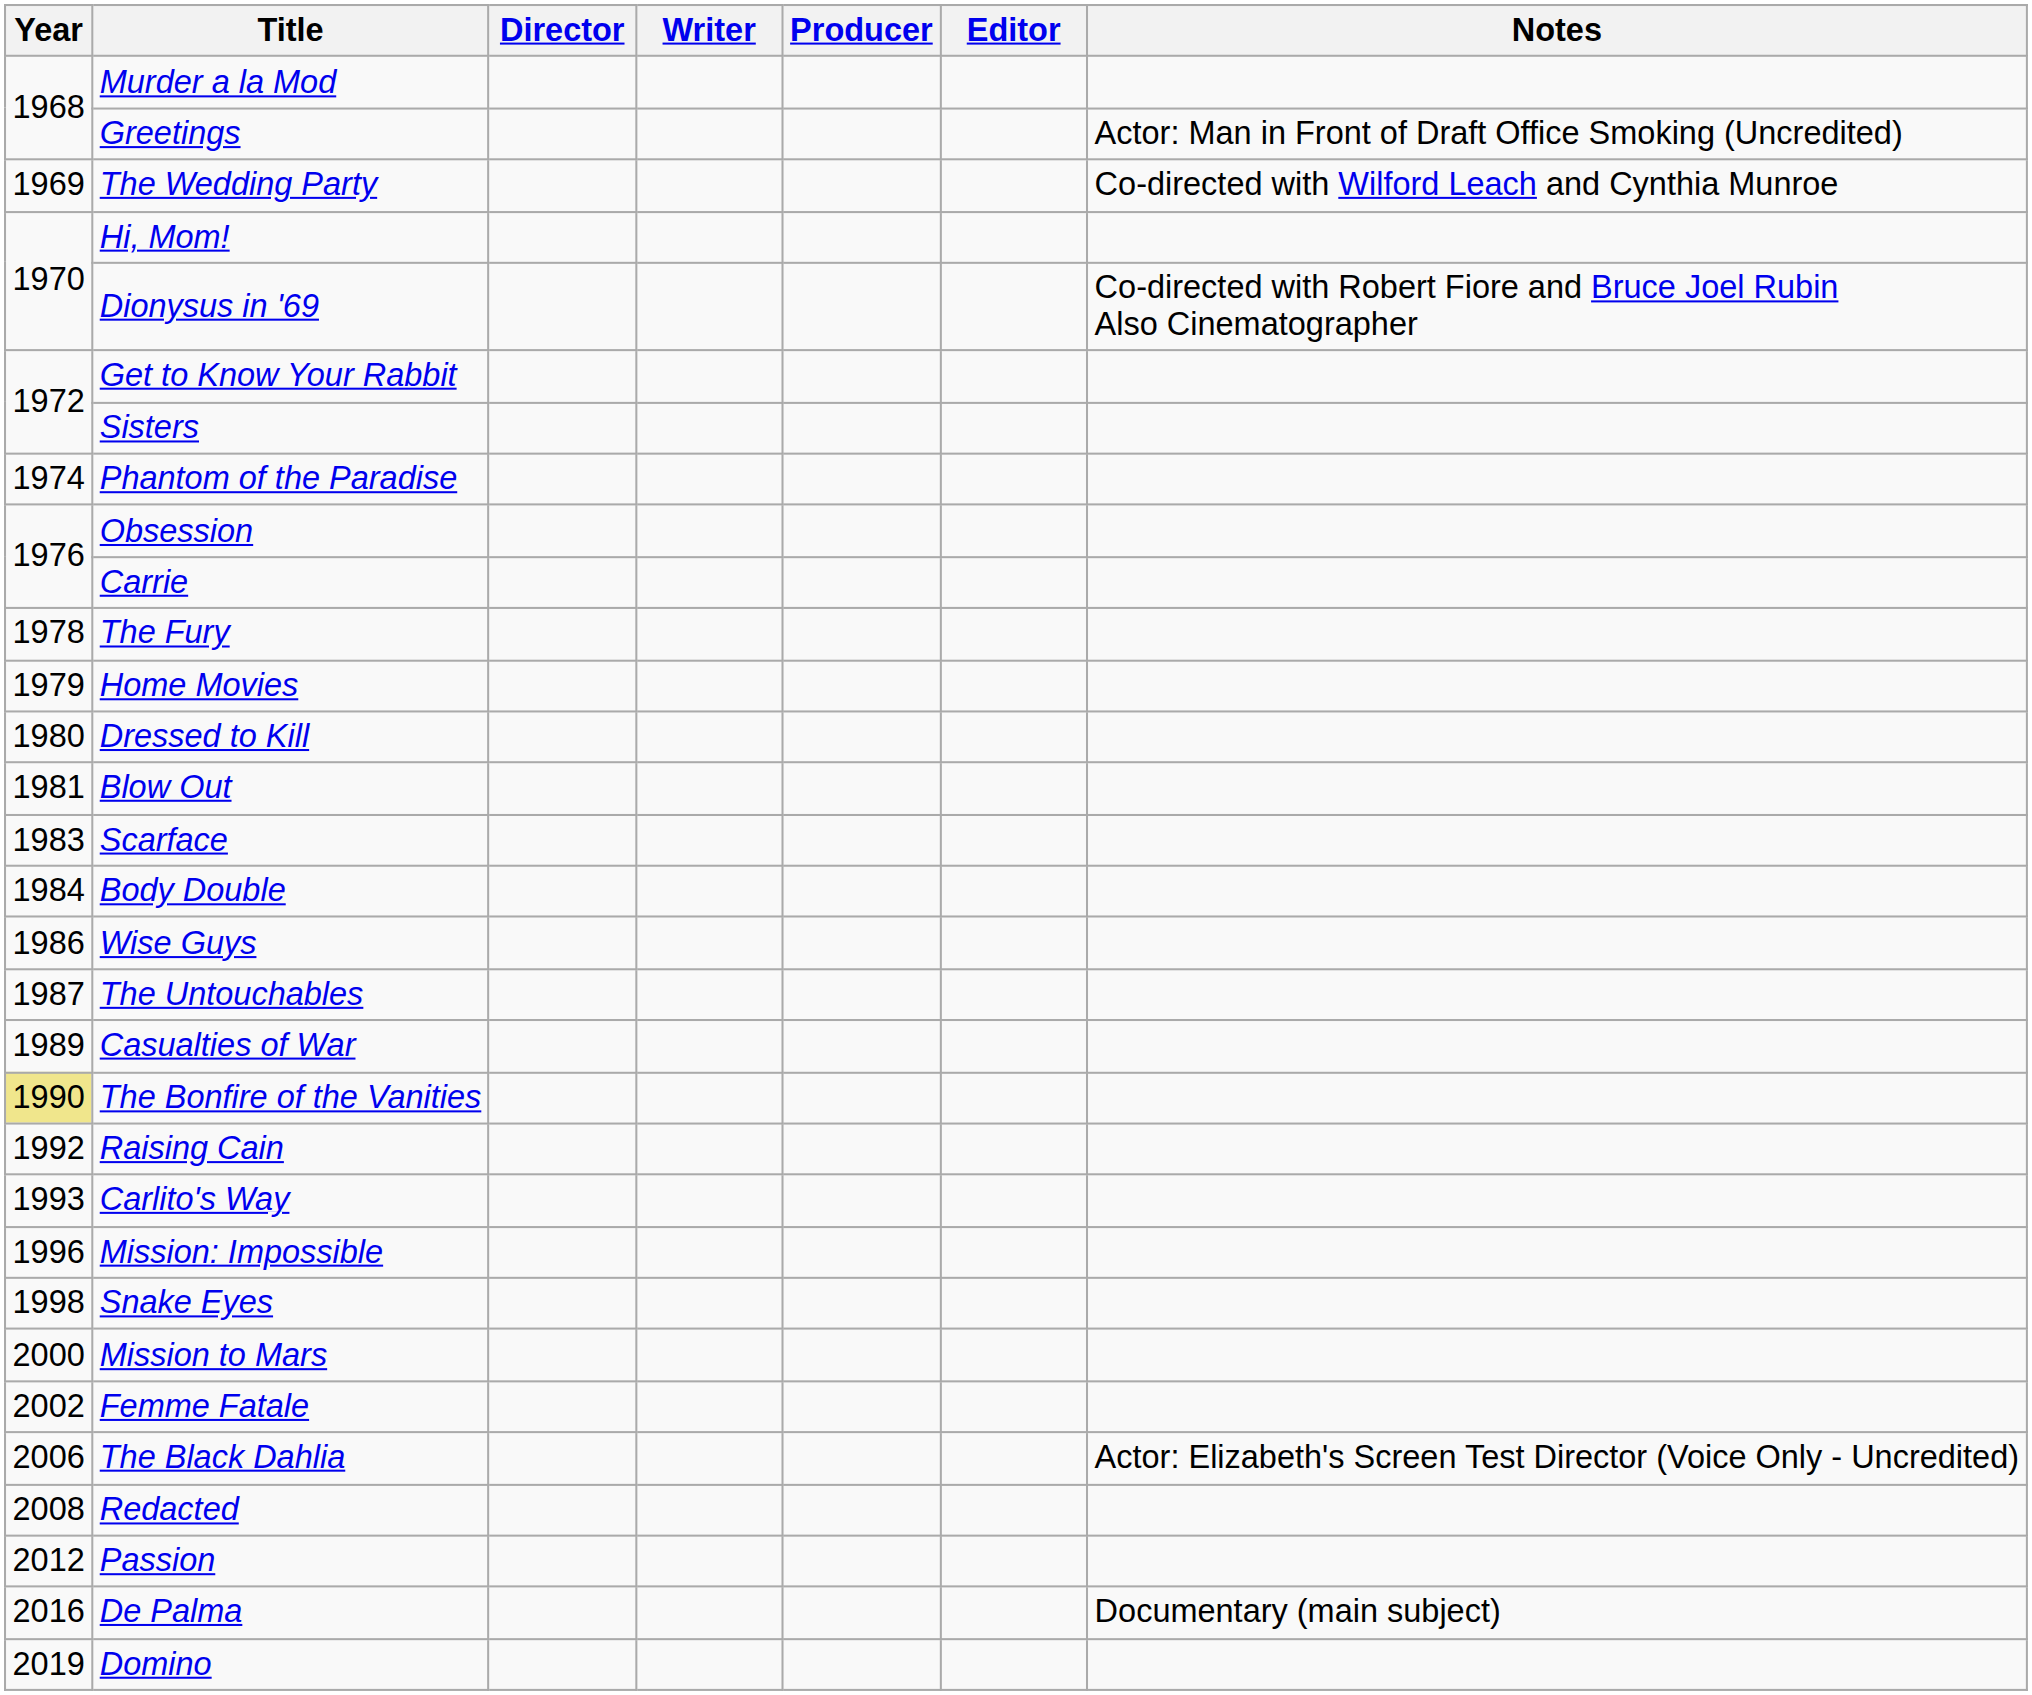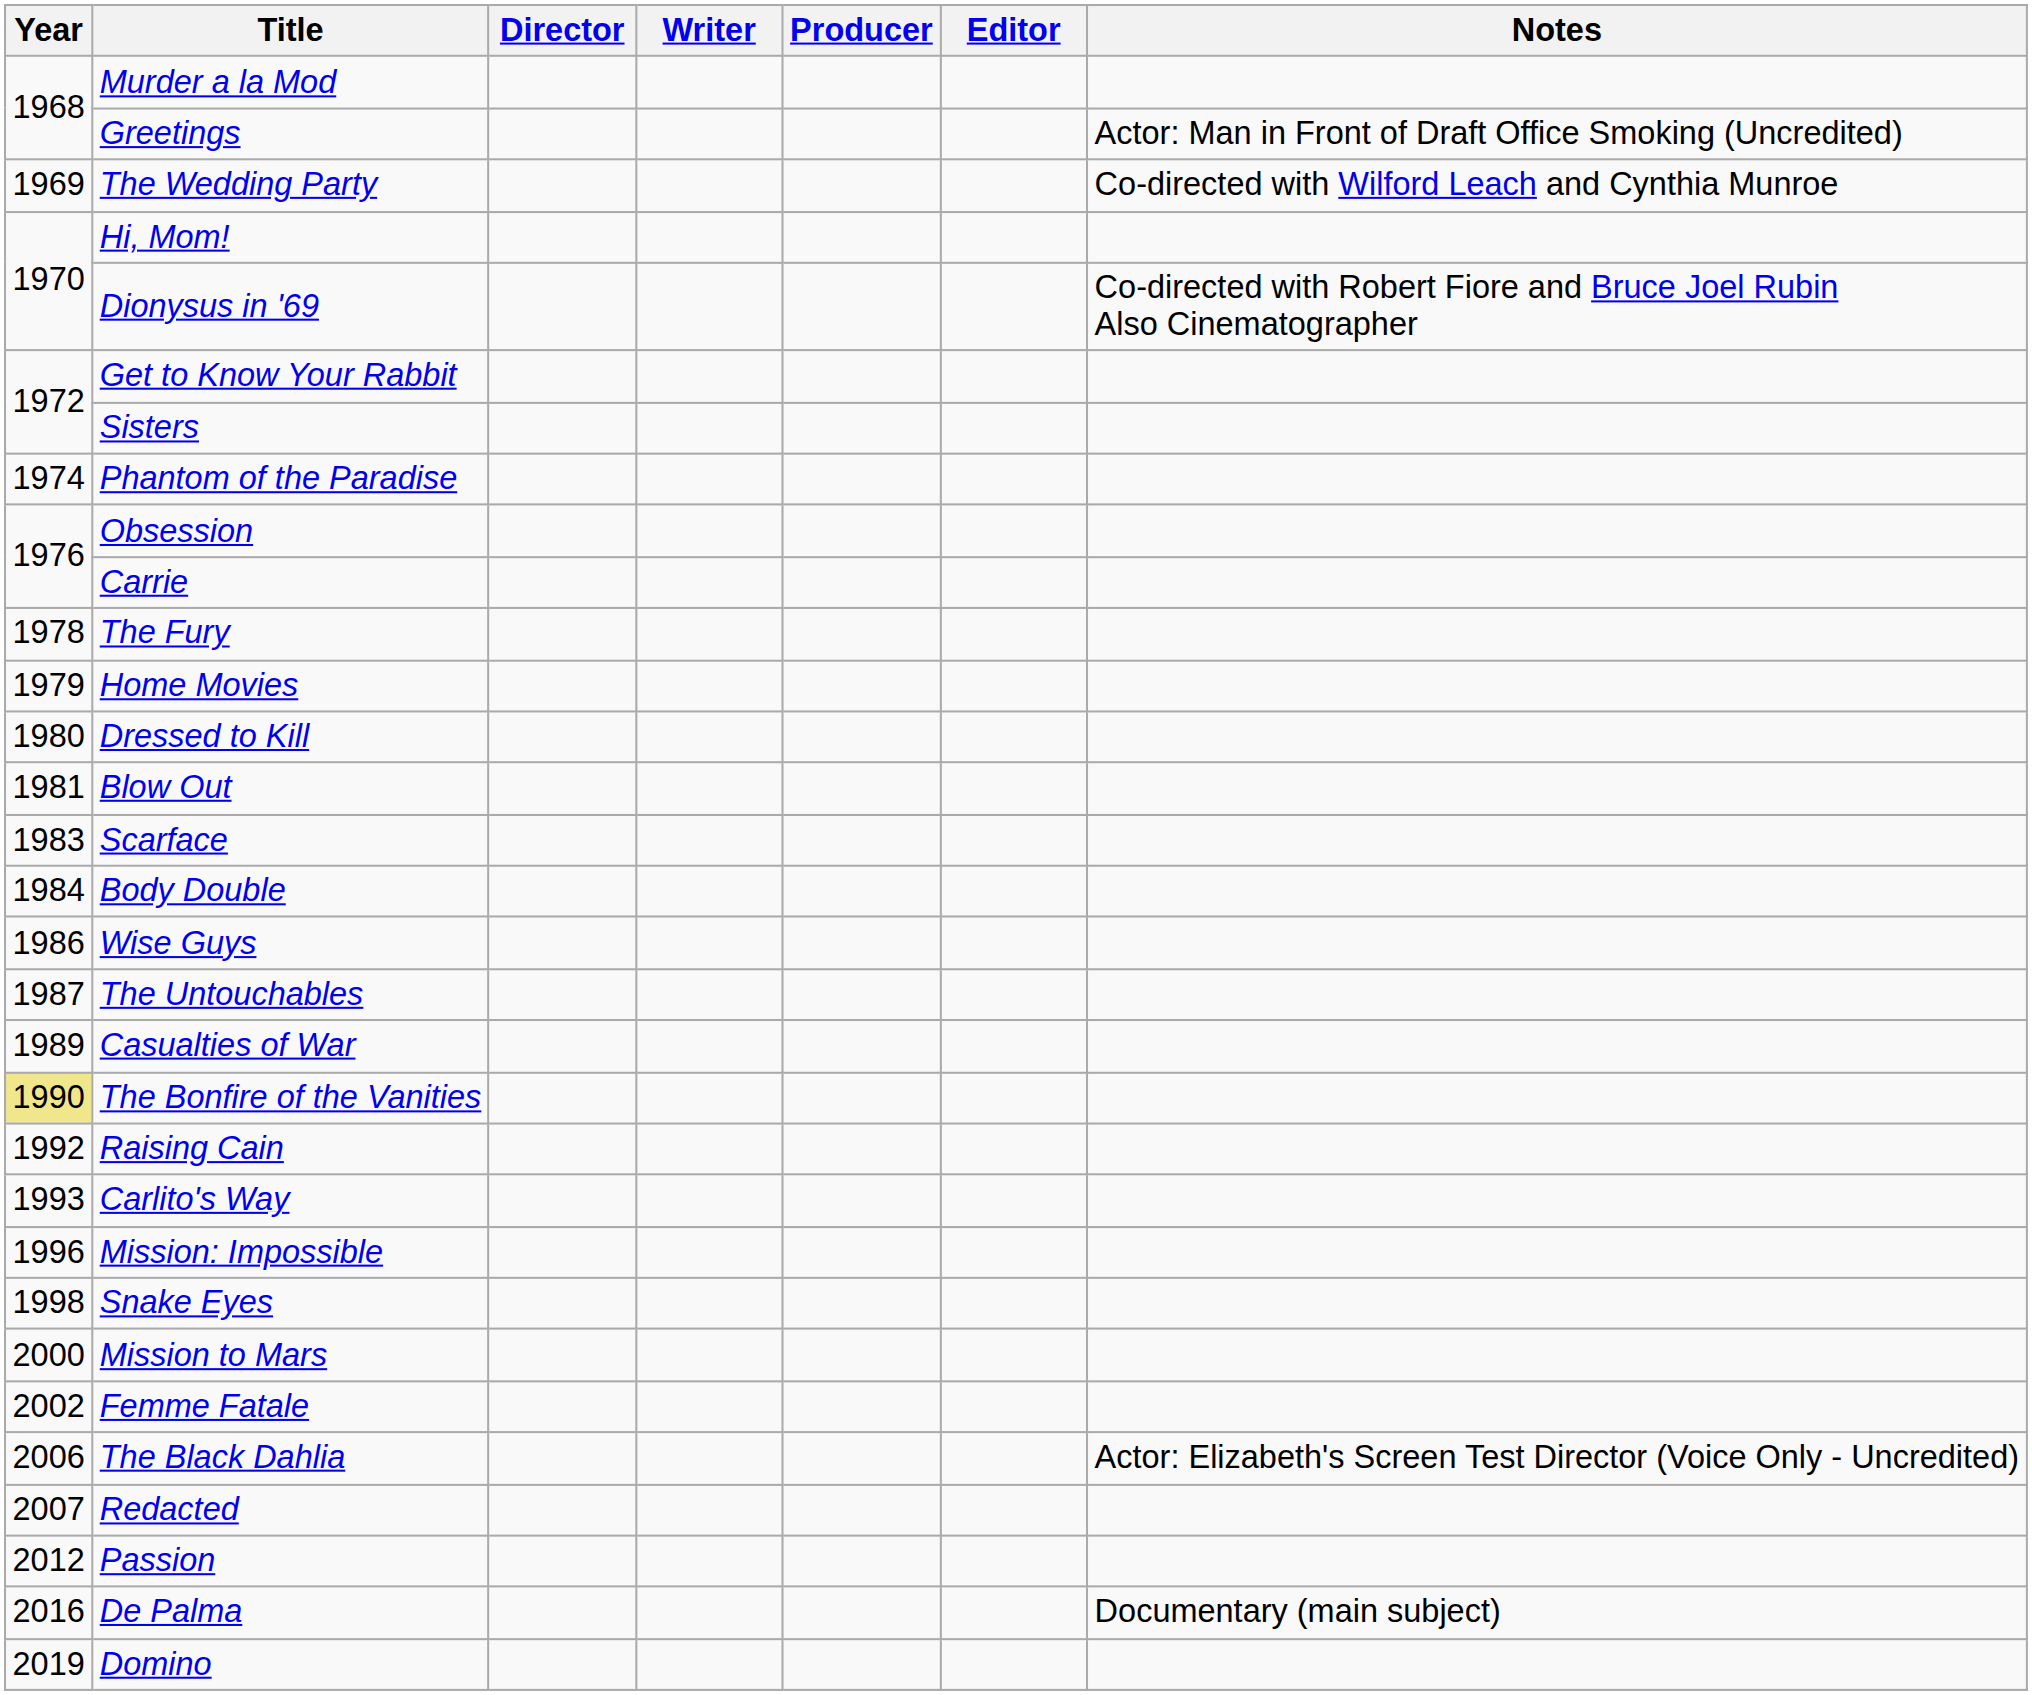 <table class="wikitable">
 <tr>
 <th scope="col">Year</th>
 <th scope="col">Title</th>
 <th scope="col" width="65"><a href='#'>Director</a></th>
 <th scope="col" width="65"><a href='#'>Writer</a></th>
 <th scope="col" width="65"><a href='#'>Producer</a></th>
 <th scope="col" width="65"><a href='#'>Editor</a></th>
 <th scope="col">Notes</th>
 </tr>
 <tr>
 <td rowspan=2>1968</td>
 <td scope="row"><em><a href='#'>Murder a la Mod</a></em></td>
 <td></td>
 <td></td>
 <td></td>
 <td></td>
 <td></td>
 </tr>
 <tr>
 <td scope="row"><em><a href='#'>Greetings</a></em></td>
 <td></td>
 <td></td>
 <td></td>
 <td></td>
 <td>Actor: Man in Front of Draft Office Smoking (Uncredited)</td>
 </tr>
 <tr>
 <td>1969</td>
 <td scope="row"><em><a href='#'>The Wedding Party</a></em></td>
 <td></td>
 <td></td>
 <td></td>
 <td></td>
 <td>Co-directed with <a href='#'>Wilford Leach</a> and Cynthia Munroe</td>
 </tr>
 <tr>
 <td rowspan=2>1970</td>
 <td scope="row"><em><a href='#'>Hi, Mom!</a></em></td>
 <td></td>
 <td></td>
 <td></td>
 <td></td>
 <td></td>
 </tr>
 <tr>
 <td scope="row"><em><a href='#'>Dionysus in '69</a></em></td>
 <td></td>
 <td></td>
 <td></td>
 <td></td>
 <td>Co-directed with Robert Fiore and <a href='#'>Bruce Joel Rubin</a><br>Also Cinematographer</td>
 </tr>
 <tr>
 <td rowspan=2>1972</td>
 <td scope="row"><em><a href='#'>Get to Know Your Rabbit</a></em></td>
 <td></td>
 <td></td>
 <td></td>
 <td></td>
 <td></td>
 </tr>
 <tr>
 <td scope="row"><em><a href='#'>Sisters</a></em></td>
 <td></td>
 <td></td>
 <td></td>
 <td></td>
 <td></td>
 </tr>
 <tr>
 <td>1974</td>
 <td scope="row"><em><a href='#'>Phantom of the Paradise</a></em></td>
 <td></td>
 <td></td>
 <td></td>
 <td></td>
 <td></td>
 </tr>
 <tr>
 <td rowspan=2>1976</td>
 <td scope="row"><em><a href='#'>Obsession</a></em></td>
 <td></td>
 <td></td>
 <td></td>
 <td></td>
 <td></td>
 </tr>
 <tr>
 <td scope="row"><em><a href='#'>Carrie</a></em></td>
 <td></td>
 <td></td>
 <td></td>
 <td></td>
 <td></td>
 </tr>
 <tr>
 <td>1978</td>
 <td scope="row"><em><a href='#'>The Fury</a></em></td>
 <td></td>
 <td></td>
 <td></td>
 <td></td>
 <td></td>
 </tr>
 <tr>
 <td>1979</td>
 <td scope="row"><em><a href='#'>Home Movies</a></em></td>
 <td></td>
 <td></td>
 <td></td>
 <td></td>
 <td></td>
 </tr>
 <tr>
 <td>1980</td>
 <td scope="row"><em><a href='#'>Dressed to Kill</a></em></td>
 <td></td>
 <td></td>
 <td></td>
 <td></td>
 <td></td>
 </tr>
 <tr>
 <td>1981</td>
 <td scope="row"><em><a href='#'>Blow Out</a></em></td>
 <td></td>
 <td></td>
 <td></td>
 <td></td>
 <td></td>
 </tr>
 <tr>
 <td>1983</td>
 <td scope="row"><em><a href='#'>Scarface</a></em></td>
 <td></td>
 <td></td>
 <td></td>
 <td></td>
 <td></td>
 </tr>
 <tr>
 <td>1984</td>
 <td scope="row"><em><a href='#'>Body Double</a></em></td>
 <td></td>
 <td></td>
 <td></td>
 <td></td>
 <td></td>
 </tr>
 <tr>
 <td>1986</td>
 <td scope="row"><em><a href='#'>Wise Guys</a></em></td>
 <td></td>
 <td></td>
 <td></td>
 <td></td>
 <td></td>
 </tr>
 <tr>
 <td>1987</td>
 <td scope="row"><em><a href='#'>The Untouchables</a></em></td>
 <td></td>
 <td></td>
 <td></td>
 <td></td>
 <td></td>
 </tr>
 <tr>
 <td>1989</td>
 <td scope="row"><em><a href='#'>Casualties of War</a></em></td>
 <td></td>
 <td></td>
 <td></td>
 <td></td>
 <td></td>
 </tr>
 <tr>
 <td style="background: khaki;">1990</td>
 <td scope="row"><em><a href='#'>The Bonfire of the Vanities</a></em></td>
 <td></td>
 <td></td>
 <td></td>
 <td></td>
 <td></td>
 </tr>
 <tr>
 <td>1992</td>
 <td scope="row"><em><a href='#'>Raising Cain</a></em></td>
 <td></td>
 <td></td>
 <td></td>
 <td></td>
 <td></td>
 </tr>
 <tr>
 <td>1993</td>
 <td scope="row"><em><a href='#'>Carlito's Way</a></em></td>
 <td></td>
 <td></td>
 <td></td>
 <td></td>
 <td></td>
 </tr>
 <tr>
 <td>1996</td>
 <td scope="row"><em><a href='#'>Mission: Impossible</a></em></td>
 <td></td>
 <td></td>
 <td></td>
 <td></td>
 <td></td>
 </tr>
 <tr>
 <td>1998</td>
 <td scope="row"><em><a href='#'>Snake Eyes</a></em></td>
 <td></td>
 <td></td>
 <td></td>
 <td></td>
 <td></td>
 </tr>
 <tr>
 <td>2000</td>
 <td scope="row"><em><a href='#'>Mission to Mars</a></em></td>
 <td></td>
 <td></td>
 <td></td>
 <td></td>
 <td></td>
 </tr>
 <tr>
 <td>2002</td>
 <td scope="row"><em><a href='#'>Femme Fatale</a></em></td>
 <td></td>
 <td></td>
 <td></td>
 <td></td>
 <td></td>
 </tr>
 <tr>
 <td>2006</td>
 <td scope="row"><em><a href='#'>The Black Dahlia</a></em></td>
 <td></td>
 <td></td>
 <td></td>
 <td></td>
 <td>Actor: Elizabeth's Screen Test Director (Voice Only - Uncredited)</td>
 </tr>
 <tr>
-<td>2008</td>
+<td>2007</td>
 <td scope="row"><em><a href='#'>Redacted</a></em></td>
 <td></td>
 <td></td>
 <td></td>
 <td></td>
 <td></td>
 </tr>
 <tr>
 <td>2012</td>
 <td scope="row"><em><a href='#'>Passion</a></em></td>
 <td></td>
 <td></td>
 <td></td>
 <td></td>
 <td></td>
 </tr>
 <tr>
 <td>2016</td>
 <td scope="row"><em><a href='#'>De Palma</a></em></td>
 <td></td>
 <td></td>
 <td></td>
 <td></td>
 <td>Documentary (main subject)</td>
 </tr>
 <tr>
 <td>2019</td>
 <td scope="row"><em><a href='#'>Domino</a></em></td>
 <td></td>
 <td></td>
 <td></td>
 <td></td>
 <td></td>
 </tr>
 </table>
